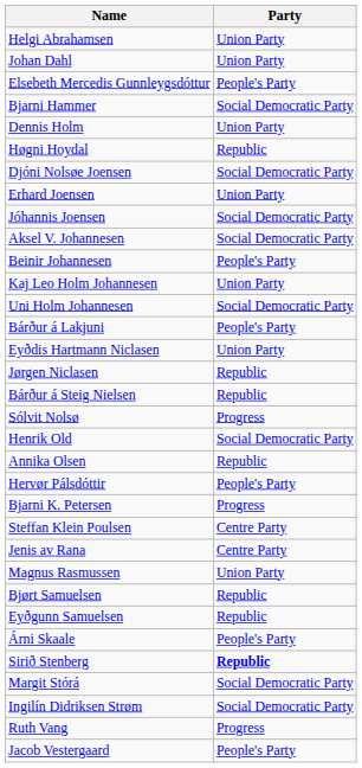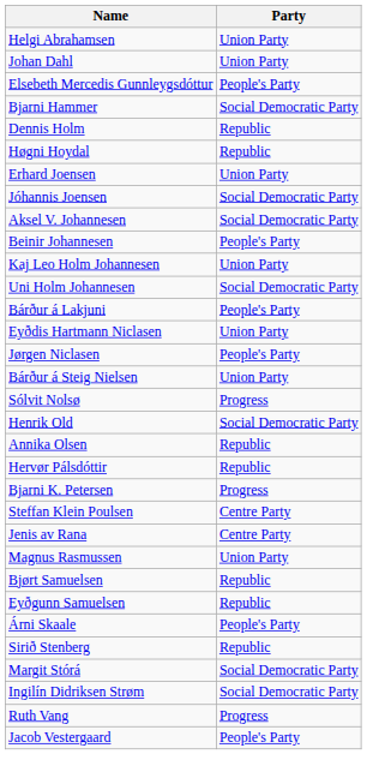 <table class="wikitable sortable">
 <tr>
 <th>Name</th>
 <th>Party</th>
 </tr>
 <tr>
 <td><a href='#'>Helgi Abrahamsen</a></td>
 <td> <a href='#'>Union Party</a></td>
 </tr>
 <tr>
 <td><a href='#'>Johan Dahl</a></td>
 <td> <a href='#'>Union Party</a></td>
 </tr>
 <tr>
 <td><a href='#'>Elsebeth Mercedis Gunnleygsdóttur</a></td>
 <td> <a href='#'>People's Party</a></td>
 </tr>
 <tr>
 <td><a href='#'>Bjarni Hammer</a></td>
 <td> <a href='#'>Social Democratic Party</a></td>
 </tr>
 <tr>
 <td><a href='#'>Dennis Holm</a></td>
-<td> <a href='#'>Union Party</a></td>
+<td> <a href='#'>Republic</a></td>
 </tr>
 <tr>
 <td><a href='#'>Høgni Hoydal</a></td>
 <td> <a href='#'>Republic</a></td>
-</tr>
-<tr>
-<td><a href='#'>Djóni Nolsøe Joensen</a></td>
-<td> <a href='#'>Social Democratic Party</a></td>
 </tr>
 <tr>
 <td><a href='#'>Erhard Joensen</a></td>
 <td> <a href='#'>Union Party</a></td>
 </tr>
 <tr>
 <td><a href='#'>Jóhannis Joensen</a></td>
 <td> <a href='#'>Social Democratic Party</a></td>
 </tr>
 <tr>
 <td><a href='#'>Aksel V. Johannesen</a></td>
 <td> <a href='#'>Social Democratic Party</a></td>
 </tr>
 <tr>
 <td><a href='#'>Beinir Johannesen</a></td>
 <td> <a href='#'>People's Party</a></td>
 </tr>
 <tr>
 <td><a href='#'>Kaj Leo Holm Johannesen</a></td>
 <td> <a href='#'>Union Party</a></td>
 </tr>
 <tr>
 <td><a href='#'>Uni Holm Johannesen</a></td>
 <td> <a href='#'>Social Democratic Party</a></td>
 </tr>
 <tr>
 <td><a href='#'>Bárður á Lakjuni</a></td>
 <td> <a href='#'>People's Party</a></td>
 </tr>
 <tr>
 <td><a href='#'>Eyðdis Hartmann Niclasen</a></td>
 <td> <a href='#'>Union Party</a></td>
 </tr>
 <tr>
 <td><a href='#'>Jørgen Niclasen</a></td>
-<td> <a href='#'>Republic</a></td>
+<td> <a href='#'>People's Party</a></td>
 </tr>
 <tr>
 <td><a href='#'>Bárður á Steig Nielsen</a></td>
-<td> <a href='#'>Republic</a></td>
+<td> <a href='#'>Union Party</a></td>
 </tr>
 <tr>
 <td><a href='#'>Sólvit Nolsø</a></td>
 <td> <a href='#'>Progress</a></td>
 </tr>
 <tr>
 <td><a href='#'>Henrik Old</a></td>
 <td> <a href='#'>Social Democratic Party</a></td>
 </tr>
 <tr>
 <td><a href='#'>Annika Olsen</a></td>
 <td> <a href='#'>Republic</a></td>
 </tr>
 <tr>
 <td><a href='#'>Hervør Pálsdóttir</a></td>
-<td> <a href='#'>People's Party</a></td>
+<td> <a href='#'>Republic</a></td>
 </tr>
 <tr>
 <td><a href='#'>Bjarni K. Petersen</a></td>
 <td> <a href='#'>Progress</a></td>
 </tr>
 <tr>
 <td><a href='#'>Steffan Klein Poulsen</a></td>
 <td> <a href='#'>Centre Party</a></td>
 </tr>
 <tr>
 <td><a href='#'>Jenis av Rana</a></td>
 <td> <a href='#'>Centre Party</a></td>
 </tr>
 <tr>
 <td><a href='#'>Magnus Rasmussen</a></td>
 <td> <a href='#'>Union Party</a></td>
 </tr>
 <tr>
 <td><a href='#'>Bjørt Samuelsen</a></td>
 <td> <a href='#'>Republic</a></td>
 </tr>
 <tr>
 <td><a href='#'>Eyðgunn Samuelsen</a></td>
 <td> <a href='#'>Republic</a></td>
 </tr>
 <tr>
 <td><a href='#'>Árni Skaale</a></td>
 <td> <a href='#'>People's Party</a></td>
 </tr>
 <tr>
 <td><a href='#'>Sirið Stenberg</a></td>
-<td><strong> <a href='#'>Republic</a></strong></td>
+<td> <a href='#'>Republic</a></td>
 </tr>
 <tr>
 <td><a href='#'>Margit Stórá</a></td>
 <td> <a href='#'>Social Democratic Party</a></td>
 </tr>
 <tr>
 <td><a href='#'>Ingilín Didriksen Strøm</a></td>
 <td> <a href='#'>Social Democratic Party</a></td>
 </tr>
 <tr>
 <td><a href='#'>Ruth Vang</a></td>
 <td> <a href='#'>Progress</a></td>
 </tr>
 <tr>
 <td><a href='#'>Jacob Vestergaard</a></td>
 <td> <a href='#'>People's Party</a></td>
 </tr>
 </table>
